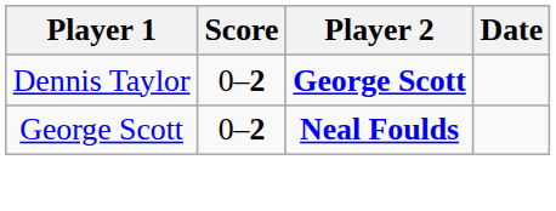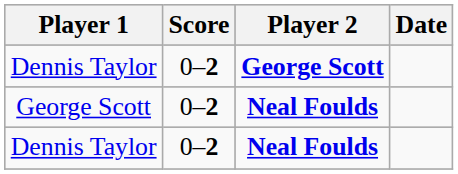 <table class="wikitable" style="text-align: center">
 <tr>
 <th>Player 1</th>
 <th>Score</th>
 <th>Player 2</th>
 <th>Date</th>
 </tr>
 <tr>
 <td> <a href='#'>Dennis Taylor</a></td>
 <td>0–<strong>2</strong></td>
 <td> <strong><a href='#'>George Scott</a></strong></td>
 <td></td>
 </tr>
 <tr>
 <td> <a href='#'>George Scott</a></td>
 <td>0–<strong>2</strong></td>
 <td> <strong><a href='#'>Neal Foulds</a></strong></td>
 <td></td>
 </tr>
+<tr>
+<td> <a href='#'>Dennis Taylor</a></td>
+<td>0–<strong>2</strong></td>
+<td> <strong><a href='#'>Neal Foulds</a></strong></td>
+<td></td>
+</tr>
 </table>
